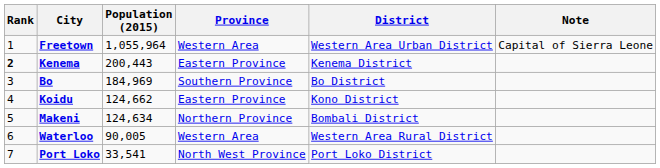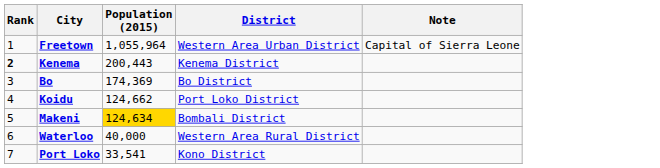 <table class="wikitable sortable"  text-align:center;">
 <tr>
 <th>Rank</th>
 <th>City</th>
 <th>Population<br>(2015)</th>
-<th><a href='#'>Province</a></th>
 <th><a href='#'>District</a></th>
 <th>Note</th>
 </tr>
 <tr>
 <td>1</td>
 <td><strong><a href='#'>Freetown</a></strong></td>
 <td>1,055,964</td>
-<td><a href='#'>Western Area</a></td>
 <td><a href='#'>Western Area Urban District</a></td>
 <td>Capital of Sierra Leone</td>
 </tr>
 <tr>
 <td><strong>2</strong></td>
 <td><strong><a href='#'>Kenema</a></strong></td>
 <td>200,443</td>
-<td><a href='#'>Eastern Province</a></td>
 <td><a href='#'>Kenema District</a></td>
 <td></td>
 </tr>
 <tr>
 <td>3</td>
 <td><strong><a href='#'>Bo</a></strong></td>
-<td>184,969</td>
-<td><a href='#'>Southern Province</a></td>
+<td>174,369</td>
 <td><a href='#'>Bo District</a></td>
 <td></td>
 </tr>
 <tr>
 <td>4</td>
 <td><strong><a href='#'>Koidu</a></strong></td>
 <td>124,662</td>
-<td><a href='#'>Eastern Province</a></td>
-<td><a href='#'>Kono District</a></td>
+<td><a href='#'>Port Loko District</a></td>
 <td></td>
 </tr>
 <tr>
 <td>5</td>
 <td><strong><a href='#'>Makeni</a></strong></td>
-<td>124,634</td>
-<td><a href='#'>Northern Province</a></td>
+<td style="background: gold;">124,634</td>
 <td><a href='#'>Bombali District</a></td>
 <td></td>
 </tr>
 <tr>
 <td>6</td>
 <td><strong><a href='#'>Waterloo</a></strong></td>
-<td>90,005</td>
-<td><a href='#'>Western Area</a></td>
+<td>40,000</td>
 <td><a href='#'>Western Area Rural District</a></td>
 <td></td>
 </tr>
 <tr>
 <td>7</td>
 <td><strong><a href='#'>Port Loko</a></strong></td>
 <td>33,541</td>
-<td><a href='#'>North West Province</a></td>
-<td><a href='#'>Port Loko District</a></td>
+<td><a href='#'>Kono District</a></td>
 <td></td>
 </tr>
 </table>
